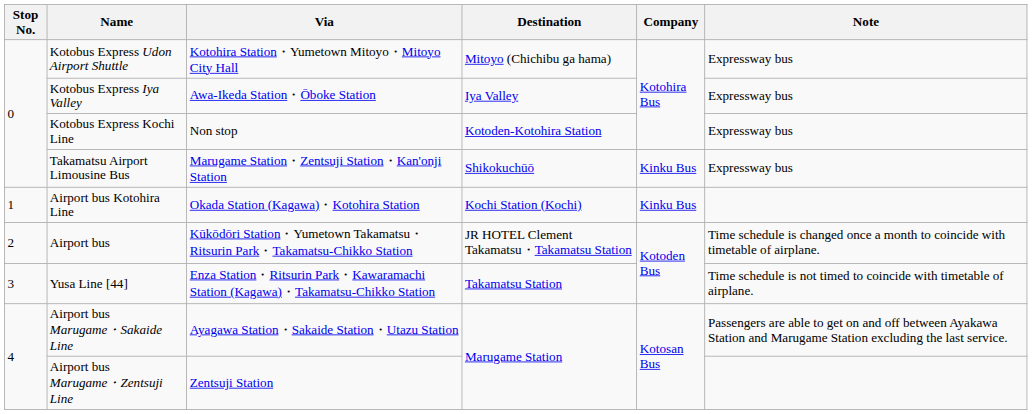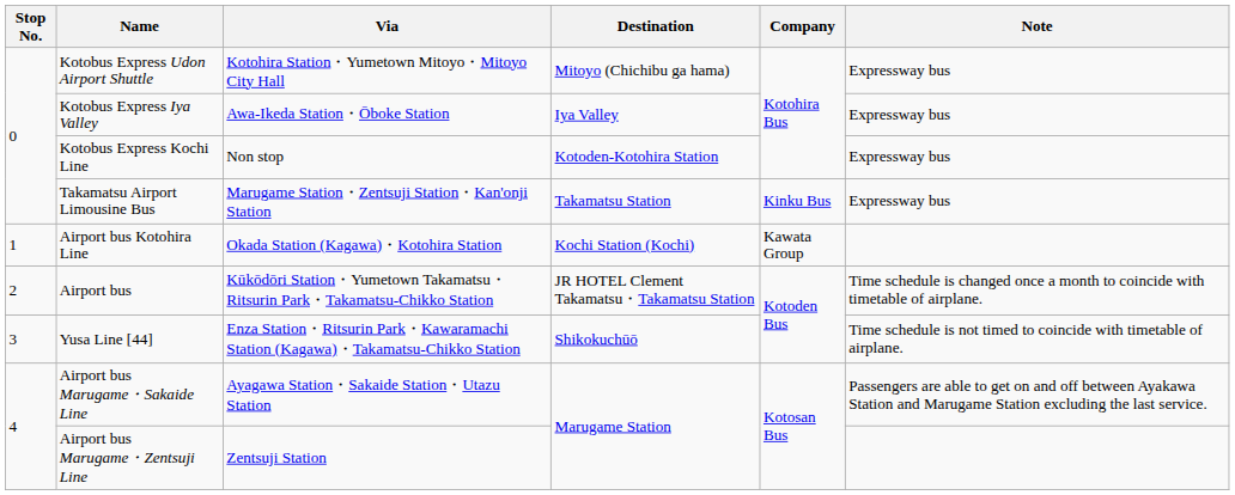 <table class="wikitable">
 <tr>
 <th>Stop No.</th>
 <th>Name</th>
 <th>Via</th>
 <th>Destination</th>
 <th>Company</th>
 <th>Note</th>
 </tr>
 <tr>
 <td rowspan="4">0</td>
 <td>Kotobus Express <em>Udon Airport Shuttle</em></td>
 <td><a href='#'>Kotohira Station</a>・Yumetown Mitoyo・<a href='#'>Mitoyo City Hall</a></td>
 <td><a href='#'>Mitoyo</a> (Chichibu ga hama)</td>
 <td rowspan="3"><a href='#'>Kotohira Bus</a></td>
 <td>Expressway bus</td>
 </tr>
 <tr>
 <td>Kotobus Express <em>Iya Valley</em></td>
 <td><a href='#'>Awa-Ikeda Station</a>・<a href='#'>Ōboke Station</a></td>
 <td><a href='#'>Iya Valley</a></td>
 <td>Expressway bus</td>
 </tr>
 <tr>
 <td>Kotobus Express Kochi Line</td>
 <td>Non stop</td>
 <td><a href='#'>Kotoden-Kotohira Station</a></td>
 <td>Expressway bus</td>
 </tr>
 <tr>
 <td>Takamatsu Airport Limousine Bus</td>
 <td><a href='#'>Marugame Station</a>・<a href='#'>Zentsuji Station</a>・<a href='#'>Kan'onji Station</a></td>
-<td><a href='#'>Shikokuchūō</a></td>
+<td><a href='#'>Takamatsu Station</a></td>
 <td><a href='#'>Kinku Bus</a></td>
 <td>Expressway bus</td>
 </tr>
 <tr>
 <td>1</td>
 <td>Airport bus Kotohira Line</td>
 <td><a href='#'>Okada Station (Kagawa)</a>・<a href='#'>Kotohira Station</a></td>
 <td><a href='#'>Kochi Station (Kochi)</a></td>
-<td><a href='#'>Kinku Bus</a></td>
+<td>Kawata Group</td>
 <td></td>
 </tr>
 <tr>
 <td>2</td>
 <td>Airport bus</td>
 <td><a href='#'>Kūkōdōri Station</a>・Yumetown Takamatsu・<a href='#'>Ritsurin Park</a>・<a href='#'>Takamatsu-Chikko Station</a></td>
 <td>JR HOTEL Clement Takamatsu・<a href='#'>Takamatsu Station</a></td>
 <td rowspan="2"><a href='#'>Kotoden Bus</a></td>
 <td>Time schedule is changed once a month to coincide with timetable of airplane.</td>
 </tr>
 <tr>
 <td>3</td>
 <td>Yusa Line [44]</td>
 <td><a href='#'>Enza Station</a>・<a href='#'>Ritsurin Park</a>・<a href='#'>Kawaramachi Station (Kagawa)</a>・<a href='#'>Takamatsu-Chikko Station</a></td>
-<td><a href='#'>Takamatsu Station</a></td>
+<td><a href='#'>Shikokuchūō</a></td>
 <td>Time schedule is not timed to coincide with timetable of airplane.</td>
 </tr>
 <tr>
 <td rowspan="2">4</td>
 <td>Airport bus <em>Marugame・Sakaide Line</em></td>
 <td><a href='#'>Ayagawa Station</a>・<a href='#'>Sakaide Station</a>・<a href='#'>Utazu Station</a></td>
 <td rowspan="2"><a href='#'>Marugame Station</a></td>
 <td rowspan="2"><a href='#'>Kotosan Bus</a></td>
 <td>Passengers are able to get on and off between Ayakawa Station and Marugame Station excluding the last service.</td>
 </tr>
 <tr>
 <td>Airport bus <em>Marugame・Zentsuji Line</em></td>
 <td><a href='#'>Zentsuji Station</a></td>
 <td></td>
 </tr>
 </table>
